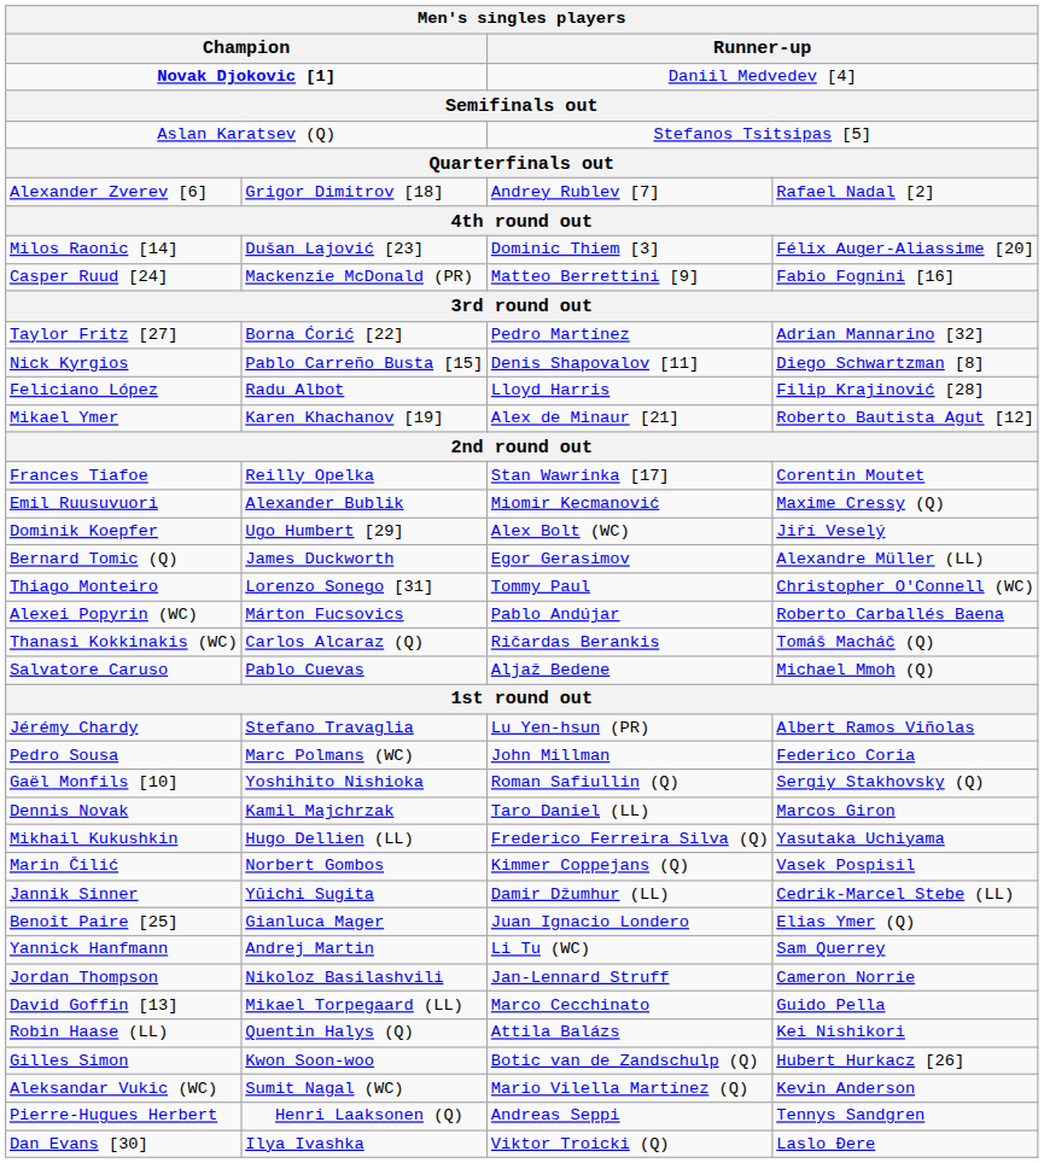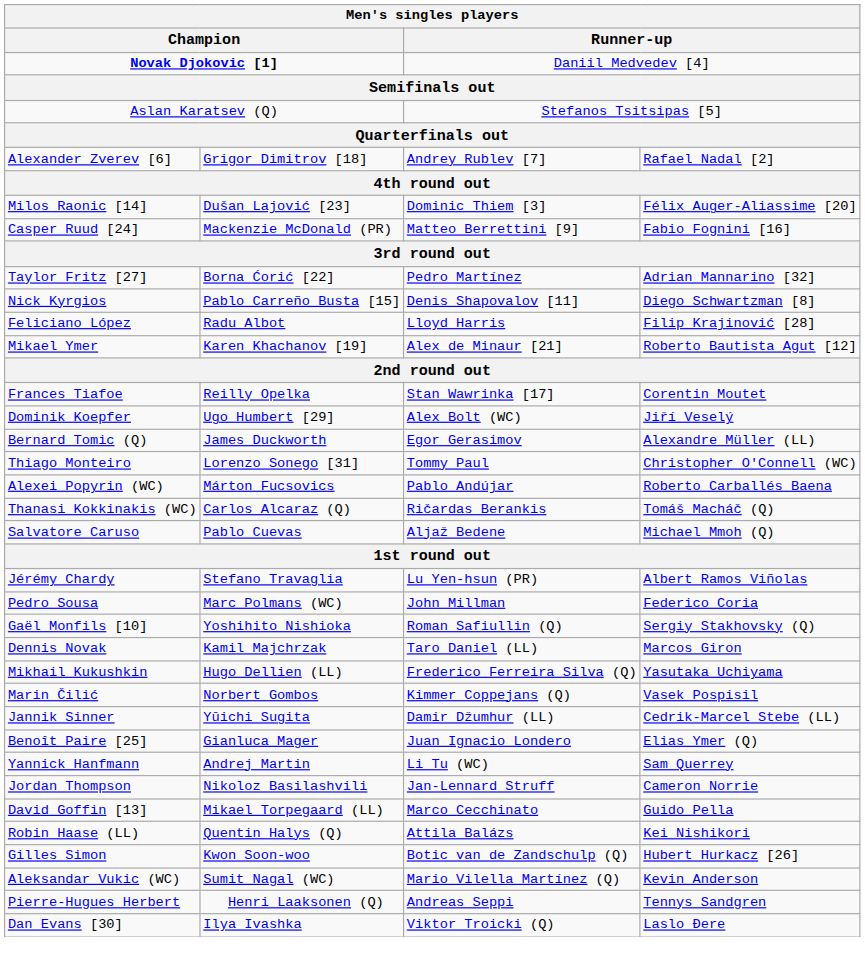 <table class="wikitable collapsible collapsed" style="font-size:90%">
 <tr>
 <th colspan=4>Men's singles players</th>
 </tr>
 <tr style="font-size:110%">
 <th colspan="2">Champion</th>
 <th colspan="2">Runner-up</th>
 </tr>
 <tr style="text-align:center;">
 <td colspan="2"><strong> <a href='#'>Novak Djokovic</a> [1]</strong></td>
 <td colspan="2"> <a href='#'>Daniil Medvedev</a> [4]</td>
 </tr>
 <tr style="font-size:110%">
 <th colspan="4">Semifinals out</th>
 </tr>
 <tr>
 <td colspan="2" style="text-align:center;"> <a href='#'>Aslan Karatsev</a> (Q)</td>
 <td colspan="2" style="text-align:center;"> <a href='#'>Stefanos Tsitsipas</a> [5]</td>
 </tr>
 <tr style="font-size:110%">
 <th colspan="4">Quarterfinals out</th>
 </tr>
 <tr>
 <td> <a href='#'>Alexander Zverev</a> [6]</td>
 <td> <a href='#'>Grigor Dimitrov</a> [18]</td>
 <td> <a href='#'>Andrey Rublev</a> [7]</td>
 <td> <a href='#'>Rafael Nadal</a> [2]</td>
 </tr>
 <tr style="font-size:110%">
 <th colspan="4">4th round out</th>
 </tr>
 <tr>
 <td> <a href='#'>Milos Raonic</a> [14]</td>
 <td> <a href='#'>Dušan Lajović</a> [23]</td>
 <td> <a href='#'>Dominic Thiem</a> [3]</td>
 <td> <a href='#'>Félix Auger-Aliassime</a> [20]</td>
 </tr>
 <tr>
 <td> <a href='#'>Casper Ruud</a> [24]</td>
 <td> <a href='#'>Mackenzie McDonald</a> (PR)</td>
 <td> <a href='#'>Matteo Berrettini</a> [9]</td>
 <td> <a href='#'>Fabio Fognini</a> [16]</td>
 </tr>
 <tr style="font-size:110%">
 <th colspan="4">3rd round out</th>
 </tr>
 <tr>
 <td> <a href='#'>Taylor Fritz</a> [27]</td>
 <td> <a href='#'>Borna Ćorić</a> [22]</td>
 <td> <a href='#'>Pedro Martínez</a></td>
 <td> <a href='#'>Adrian Mannarino</a> [32]</td>
 </tr>
 <tr>
 <td> <a href='#'>Nick Kyrgios</a></td>
 <td> <a href='#'>Pablo Carreño Busta</a> [15]</td>
 <td> <a href='#'>Denis Shapovalov</a> [11]</td>
 <td> <a href='#'>Diego Schwartzman</a> [8]</td>
 </tr>
 <tr>
 <td> <a href='#'>Feliciano López</a></td>
 <td> <a href='#'>Radu Albot</a></td>
 <td> <a href='#'>Lloyd Harris</a></td>
 <td> <a href='#'>Filip Krajinović</a> [28]</td>
 </tr>
 <tr>
 <td> <a href='#'>Mikael Ymer</a></td>
 <td> <a href='#'>Karen Khachanov</a> [19]</td>
 <td> <a href='#'>Alex de Minaur</a> [21]</td>
 <td> <a href='#'>Roberto Bautista Agut</a> [12]</td>
 </tr>
 <tr style="font-size:110%">
 <th colspan="4">2nd round out</th>
 </tr>
 <tr>
 <td> <a href='#'>Frances Tiafoe</a></td>
 <td> <a href='#'>Reilly Opelka</a></td>
 <td> <a href='#'>Stan Wawrinka</a> [17]</td>
 <td> <a href='#'>Corentin Moutet</a></td>
-</tr>
-<tr>
-<td> <a href='#'>Emil Ruusuvuori</a></td>
-<td> <a href='#'>Alexander Bublik</a></td>
-<td> <a href='#'>Miomir Kecmanović</a></td>
-<td> <a href='#'>Maxime Cressy</a> (Q)</td>
 </tr>
 <tr>
 <td> <a href='#'>Dominik Koepfer</a></td>
 <td> <a href='#'>Ugo Humbert</a> [29]</td>
 <td> <a href='#'>Alex Bolt</a> (WC)</td>
 <td> <a href='#'>Jiří Veselý</a></td>
 </tr>
 <tr>
 <td> <a href='#'>Bernard Tomic</a> (Q)</td>
 <td> <a href='#'>James Duckworth</a></td>
 <td> <a href='#'>Egor Gerasimov</a></td>
 <td> <a href='#'>Alexandre Müller</a> (LL)</td>
 </tr>
 <tr>
 <td> <a href='#'>Thiago Monteiro</a></td>
 <td> <a href='#'>Lorenzo Sonego</a> [31]</td>
 <td> <a href='#'>Tommy Paul</a></td>
 <td> <a href='#'>Christopher O'Connell</a> (WC)</td>
 </tr>
 <tr>
 <td> <a href='#'>Alexei Popyrin</a> (WC)</td>
 <td> <a href='#'>Márton Fucsovics</a></td>
 <td> <a href='#'>Pablo Andújar</a></td>
 <td> <a href='#'>Roberto Carballés Baena</a></td>
 </tr>
 <tr>
 <td> <a href='#'>Thanasi Kokkinakis</a> (WC)</td>
 <td> <a href='#'>Carlos Alcaraz</a> (Q)</td>
 <td> <a href='#'>Ričardas Berankis</a></td>
 <td> <a href='#'>Tomáš Macháč</a> (Q)</td>
 </tr>
 <tr>
 <td> <a href='#'>Salvatore Caruso</a></td>
 <td> <a href='#'>Pablo Cuevas</a></td>
 <td> <a href='#'>Aljaž Bedene</a></td>
 <td> <a href='#'>Michael Mmoh</a> (Q)</td>
 </tr>
 <tr style="font-size:110%">
 <th colspan="4">1st round out</th>
 </tr>
 <tr>
 <td> <a href='#'>Jérémy Chardy</a></td>
 <td> <a href='#'>Stefano Travaglia</a></td>
 <td> <a href='#'>Lu Yen-hsun</a> (PR)</td>
 <td> <a href='#'>Albert Ramos Viñolas</a></td>
 </tr>
 <tr>
 <td> <a href='#'>Pedro Sousa</a></td>
 <td> <a href='#'>Marc Polmans</a> (WC)</td>
 <td> <a href='#'>John Millman</a></td>
 <td> <a href='#'>Federico Coria</a></td>
 </tr>
 <tr>
 <td> <a href='#'>Gaël Monfils</a> [10]</td>
 <td> <a href='#'>Yoshihito Nishioka</a></td>
 <td> <a href='#'>Roman Safiullin</a> (Q)</td>
 <td> <a href='#'>Sergiy Stakhovsky</a> (Q)</td>
 </tr>
 <tr>
 <td> <a href='#'>Dennis Novak</a></td>
 <td> <a href='#'>Kamil Majchrzak</a></td>
 <td> <a href='#'>Taro Daniel</a> (LL)</td>
 <td> <a href='#'>Marcos Giron</a></td>
 </tr>
 <tr>
 <td> <a href='#'>Mikhail Kukushkin</a></td>
 <td> <a href='#'>Hugo Dellien</a> (LL)</td>
 <td> <a href='#'>Frederico Ferreira Silva</a> (Q)</td>
 <td> <a href='#'>Yasutaka Uchiyama</a></td>
 </tr>
 <tr>
 <td> <a href='#'>Marin Čilić</a></td>
 <td> <a href='#'>Norbert Gombos</a></td>
 <td> <a href='#'>Kimmer Coppejans</a> (Q)</td>
 <td> <a href='#'>Vasek Pospisil</a></td>
 </tr>
 <tr>
 <td> <a href='#'>Jannik Sinner</a></td>
 <td> <a href='#'>Yūichi Sugita</a></td>
 <td> <a href='#'>Damir Džumhur</a> (LL)</td>
 <td> <a href='#'>Cedrik-Marcel Stebe</a> (LL)</td>
 </tr>
 <tr>
 <td> <a href='#'>Benoît Paire</a> [25]</td>
 <td> <a href='#'>Gianluca Mager</a></td>
 <td> <a href='#'>Juan Ignacio Londero</a></td>
 <td> <a href='#'>Elias Ymer</a> (Q)</td>
 </tr>
 <tr>
 <td> <a href='#'>Yannick Hanfmann</a></td>
 <td> <a href='#'>Andrej Martin</a></td>
 <td> <a href='#'>Li Tu</a> (WC)</td>
 <td> <a href='#'>Sam Querrey</a></td>
 </tr>
 <tr>
 <td> <a href='#'>Jordan Thompson</a></td>
 <td> <a href='#'>Nikoloz Basilashvili</a></td>
 <td> <a href='#'>Jan-Lennard Struff</a></td>
 <td> <a href='#'>Cameron Norrie</a></td>
 </tr>
 <tr>
 <td> <a href='#'>David Goffin</a> [13]</td>
 <td> <a href='#'>Mikael Torpegaard</a> (LL)</td>
 <td> <a href='#'>Marco Cecchinato</a></td>
 <td> <a href='#'>Guido Pella</a></td>
 </tr>
 <tr>
 <td> <a href='#'>Robin Haase</a> (LL)</td>
 <td> <a href='#'>Quentin Halys</a> (Q)</td>
 <td> <a href='#'>Attila Balázs</a></td>
 <td> <a href='#'>Kei Nishikori</a></td>
 </tr>
 <tr>
 <td> <a href='#'>Gilles Simon</a></td>
 <td> <a href='#'>Kwon Soon-woo</a></td>
 <td> <a href='#'>Botic van de Zandschulp</a> (Q)</td>
 <td> <a href='#'>Hubert Hurkacz</a> [26]</td>
 </tr>
 <tr>
 <td> <a href='#'>Aleksandar Vukic</a> (WC)</td>
 <td> <a href='#'>Sumit Nagal</a> (WC)</td>
 <td> <a href='#'>Mario Vilella Martínez</a> (Q)</td>
 <td> <a href='#'>Kevin Anderson</a></td>
 </tr>
 <tr>
 <td> <a href='#'>Pierre-Hugues Herbert</a></td>
 <td>   <a href='#'>Henri Laaksonen</a> (Q)</td>
 <td> <a href='#'>Andreas Seppi</a></td>
 <td> <a href='#'>Tennys Sandgren</a></td>
 </tr>
 <tr>
 <td> <a href='#'>Dan Evans</a> [30]</td>
 <td> <a href='#'>Ilya Ivashka</a></td>
 <td> <a href='#'>Viktor Troicki</a> (Q)</td>
 <td> <a href='#'>Laslo Đere</a></td>
 </tr>
 </table>
